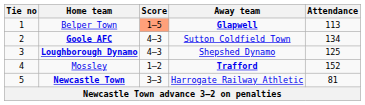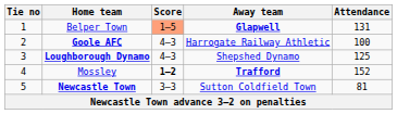 <table class="wikitable" style="text-align: center">
 <tr>
 <th>Tie no</th>
 <th>Home team</th>
 <th>Score</th>
 <th>Away team</th>
 <th>Attendance</th>
 </tr>
 <tr>
 <td>1</td>
 <td><a href='#'>Belper Town</a></td>
 <td style="background: lightsalmon;">1–5</td>
 <td><strong><a href='#'>Glapwell</a></strong></td>
-<td>113</td>
+<td>131</td>
 </tr>
 <tr>
 <td>2</td>
 <td><strong><a href='#'>Goole AFC</a></strong></td>
 <td>4–3</td>
-<td><a href='#'>Sutton Coldfield Town</a></td>
-<td>134</td>
+<td><a href='#'>Harrogate Railway Athletic</a></td>
+<td>100</td>
 </tr>
 <tr>
 <td>3</td>
 <td><strong><a href='#'>Loughborough Dynamo</a></strong></td>
 <td>4–3</td>
 <td><a href='#'>Shepshed Dynamo</a></td>
 <td>125</td>
 </tr>
 <tr>
 <td>4</td>
 <td><a href='#'>Mossley</a></td>
-<td>1–2</td>
+<td><strong>1–2</strong></td>
 <td><strong><a href='#'>Trafford</a></strong></td>
 <td>152</td>
 </tr>
 <tr>
 <td>5</td>
 <td><strong><a href='#'>Newcastle Town</a></strong></td>
 <td>3–3</td>
-<td><a href='#'>Harrogate Railway Athletic</a></td>
+<td><a href='#'>Sutton Coldfield Town</a></td>
 <td>81</td>
 </tr>
 <tr>
 <th colspan="5">Newcastle Town advance 3–2 on penalties</th>
 </tr>
 </table>
